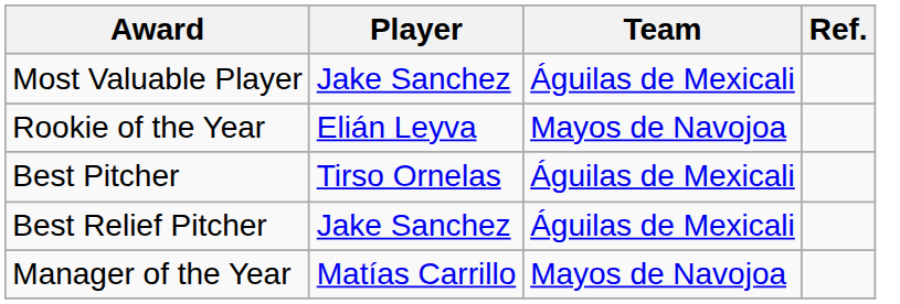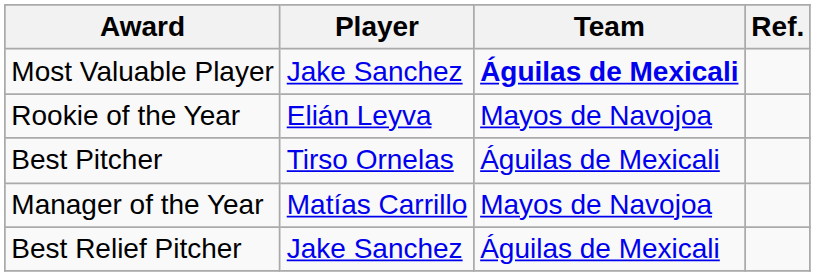 <table class="wikitable">
 <tr>
 <th>Award</th>
 <th>Player</th>
 <th>Team</th>
 <th>Ref.</th>
 </tr>
 <tr>
 <td scope="row">Most Valuable Player</td>
 <td> <a href='#'>Jake Sanchez</a></td>
-<td><a href='#'>Águilas de Mexicali</a></td>
+<td><strong><a href='#'>Águilas de Mexicali</a></strong></td>
 <td align=center></td>
 </tr>
 <tr>
 <td scope="row">Rookie of the Year</td>
 <td> <a href='#'>Elián Leyva</a></td>
 <td><a href='#'>Mayos de Navojoa</a></td>
 <td align=center></td>
 </tr>
 <tr>
 <td scope="row">Best Pitcher</td>
 <td> <a href='#'>Tirso Ornelas</a></td>
 <td><a href='#'>Águilas de Mexicali</a></td>
 <td align=center></td>
 </tr>
 <tr>
+<td scope="row">Manager of the Year</td>
+<td> <a href='#'>Matías Carrillo</a></td>
+<td><a href='#'>Mayos de Navojoa</a></td>
+<td align=center></td>
+</tr>
+<tr>
 <td scope="row">Best Relief Pitcher</td>
 <td> <a href='#'>Jake Sanchez</a></td>
 <td><a href='#'>Águilas de Mexicali</a></td>
 <td align=center></td>
 </tr>
-<tr>
-<td scope="row">Manager of the Year</td>
-<td> <a href='#'>Matías Carrillo</a></td>
-<td><a href='#'>Mayos de Navojoa</a></td>
-<td align=center></td>
-</tr>
 </table>
